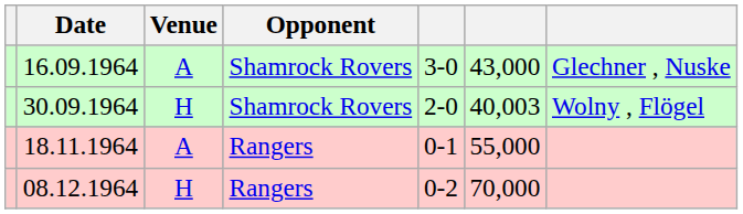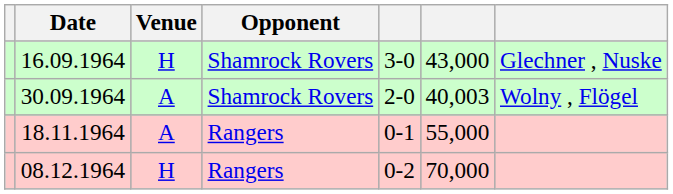 <table class="wikitable" Style="text-align: center">
 <tr>
 <th></th>
 <th>Date</th>
 <th>Venue</th>
 <th>Opponent</th>
 <th></th>
 <th></th>
 <th></th>
 </tr>
 <tr style="background:#cfc">
 <td></td>
 <td>16.09.1964</td>
-<td><a href='#'>A</a></td>
+<td><a href='#'>H</a></td>
 <td align="left"><a href='#'>Shamrock Rovers</a> </td>
 <td>3-0</td>
 <td align="right">43,000</td>
 <td align="left"><a href='#'>Glechner</a>  , <a href='#'>Nuske</a> </td>
 </tr>
 <tr style="background:#cfc">
 <td></td>
 <td>30.09.1964</td>
-<td><a href='#'>H</a></td>
+<td><a href='#'>A</a></td>
 <td align="left"><a href='#'>Shamrock Rovers</a> </td>
 <td>2-0</td>
 <td align="right">40,003</td>
 <td align="left"><a href='#'>Wolny</a> , <a href='#'>Flögel</a> </td>
 </tr>
 <tr style="background:#fcc">
 <td></td>
 <td>18.11.1964</td>
 <td><a href='#'>A</a></td>
 <td align="left"><a href='#'>Rangers</a> </td>
 <td>0-1</td>
 <td align="right">55,000</td>
 <td align="left"></td>
 </tr>
 <tr style="background:#fcc">
 <td></td>
 <td>08.12.1964</td>
 <td><a href='#'>H</a></td>
 <td align="left"><a href='#'>Rangers</a> </td>
 <td>0-2</td>
 <td align="right">70,000</td>
 <td align="left"></td>
 </tr>
 </table>
